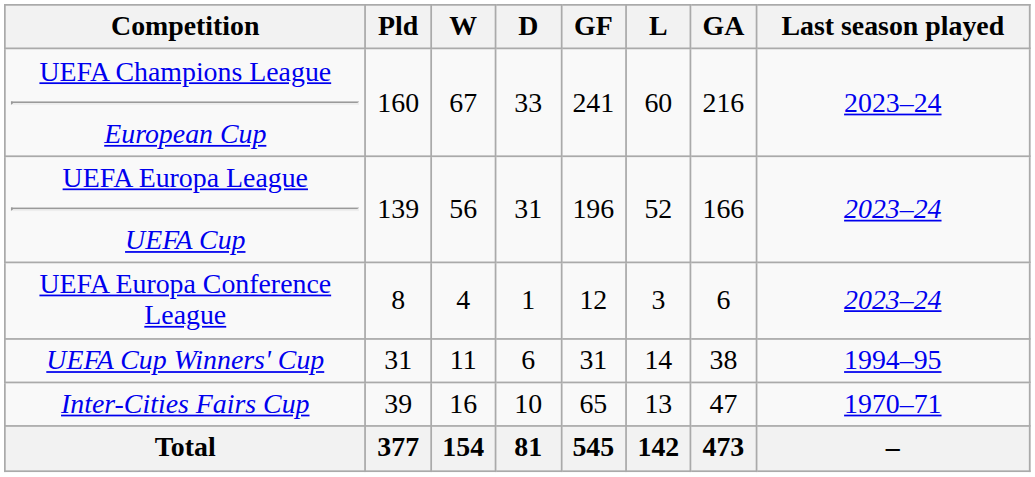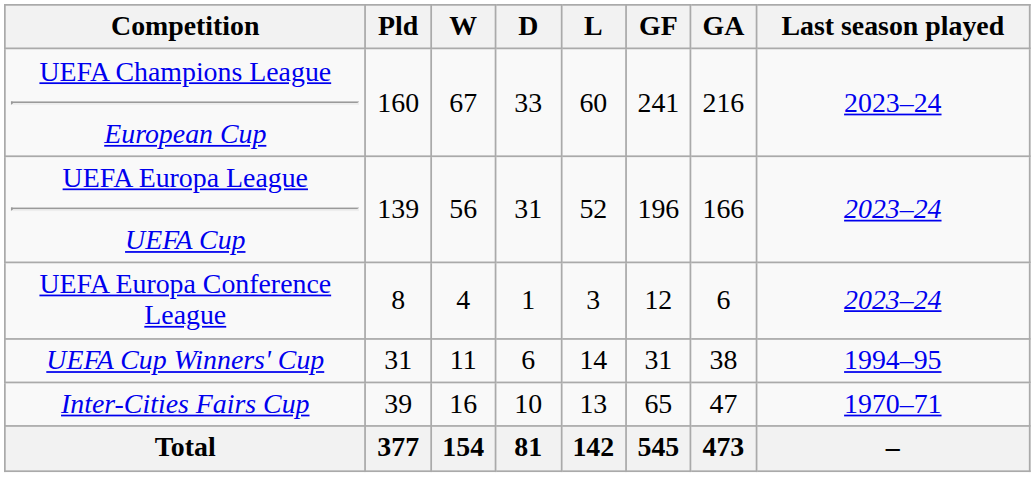 <table class="wikitable" style="text-align: center;">
 <tr>
 <th width="200">Competition</th>
 <th width="30">Pld</th>
 <th width="30">W</th>
 <th width="30">D</th>
+<th width="30">L</th>
 <th width="30">GF</th>
-<th width="30">L</th>
 <th width="30">GA</th>
 <th width="150">Last season played</th>
 </tr>
 <tr>
 <td><a href='#'>UEFA Champions League<hr><em>European Cup</em></a></td>
 <td>160</td>
 <td>67</td>
 <td>33</td>
+<td>60</td>
 <td>241</td>
-<td>60</td>
 <td>216</td>
 <td><a href='#'>2023–24</a></td>
 </tr>
 <tr>
 <td><a href='#'>UEFA Europa League<hr><em>UEFA Cup</em></a></td>
 <td>139</td>
 <td>56</td>
 <td>31</td>
+<td>52</td>
 <td>196</td>
-<td>52</td>
 <td>166</td>
 <td><em><a href='#'>2023–24</a></em></td>
 </tr>
 <tr>
 <td><a href='#'>UEFA Europa Conference League</a></td>
 <td>8</td>
 <td>4</td>
 <td>1</td>
+<td>3</td>
 <td>12</td>
-<td>3</td>
 <td>6</td>
 <td><em><a href='#'>2023–24</a></em></td>
 </tr>
 <tr>
 <td><em><a href='#'>UEFA Cup Winners' Cup</a></em></td>
 <td>31</td>
 <td>11</td>
 <td>6</td>
+<td>14</td>
 <td>31</td>
-<td>14</td>
 <td>38</td>
 <td><a href='#'>1994–95</a></td>
 </tr>
 <tr>
 <td><em><a href='#'>Inter-Cities Fairs Cup</a></em></td>
 <td>39</td>
 <td>16</td>
 <td>10</td>
+<td>13</td>
 <td>65</td>
-<td>13</td>
 <td>47</td>
 <td><a href='#'>1970–71</a></td>
 </tr>
 <tr>
 <th><strong>Total</strong></th>
 <th><strong>377</strong></th>
 <th><strong>154</strong></th>
 <th><strong>81</strong></th>
+<th><strong>142</strong></th>
 <th><strong>545</strong></th>
-<th><strong>142</strong></th>
 <th><strong>473</strong></th>
 <th>–</th>
 </tr>
 </table>
